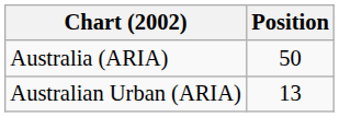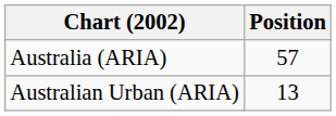 <table class="wikitable">
 <tr>
 <th>Chart (2002)</th>
 <th>Position</th>
 </tr>
 <tr>
 <td>Australia (ARIA)</td>
-<td align="center">50</td>
+<td align="center">57</td>
 </tr>
 <tr>
 <td>Australian Urban (ARIA)</td>
 <td align="center">13</td>
 </tr>
 </table>
